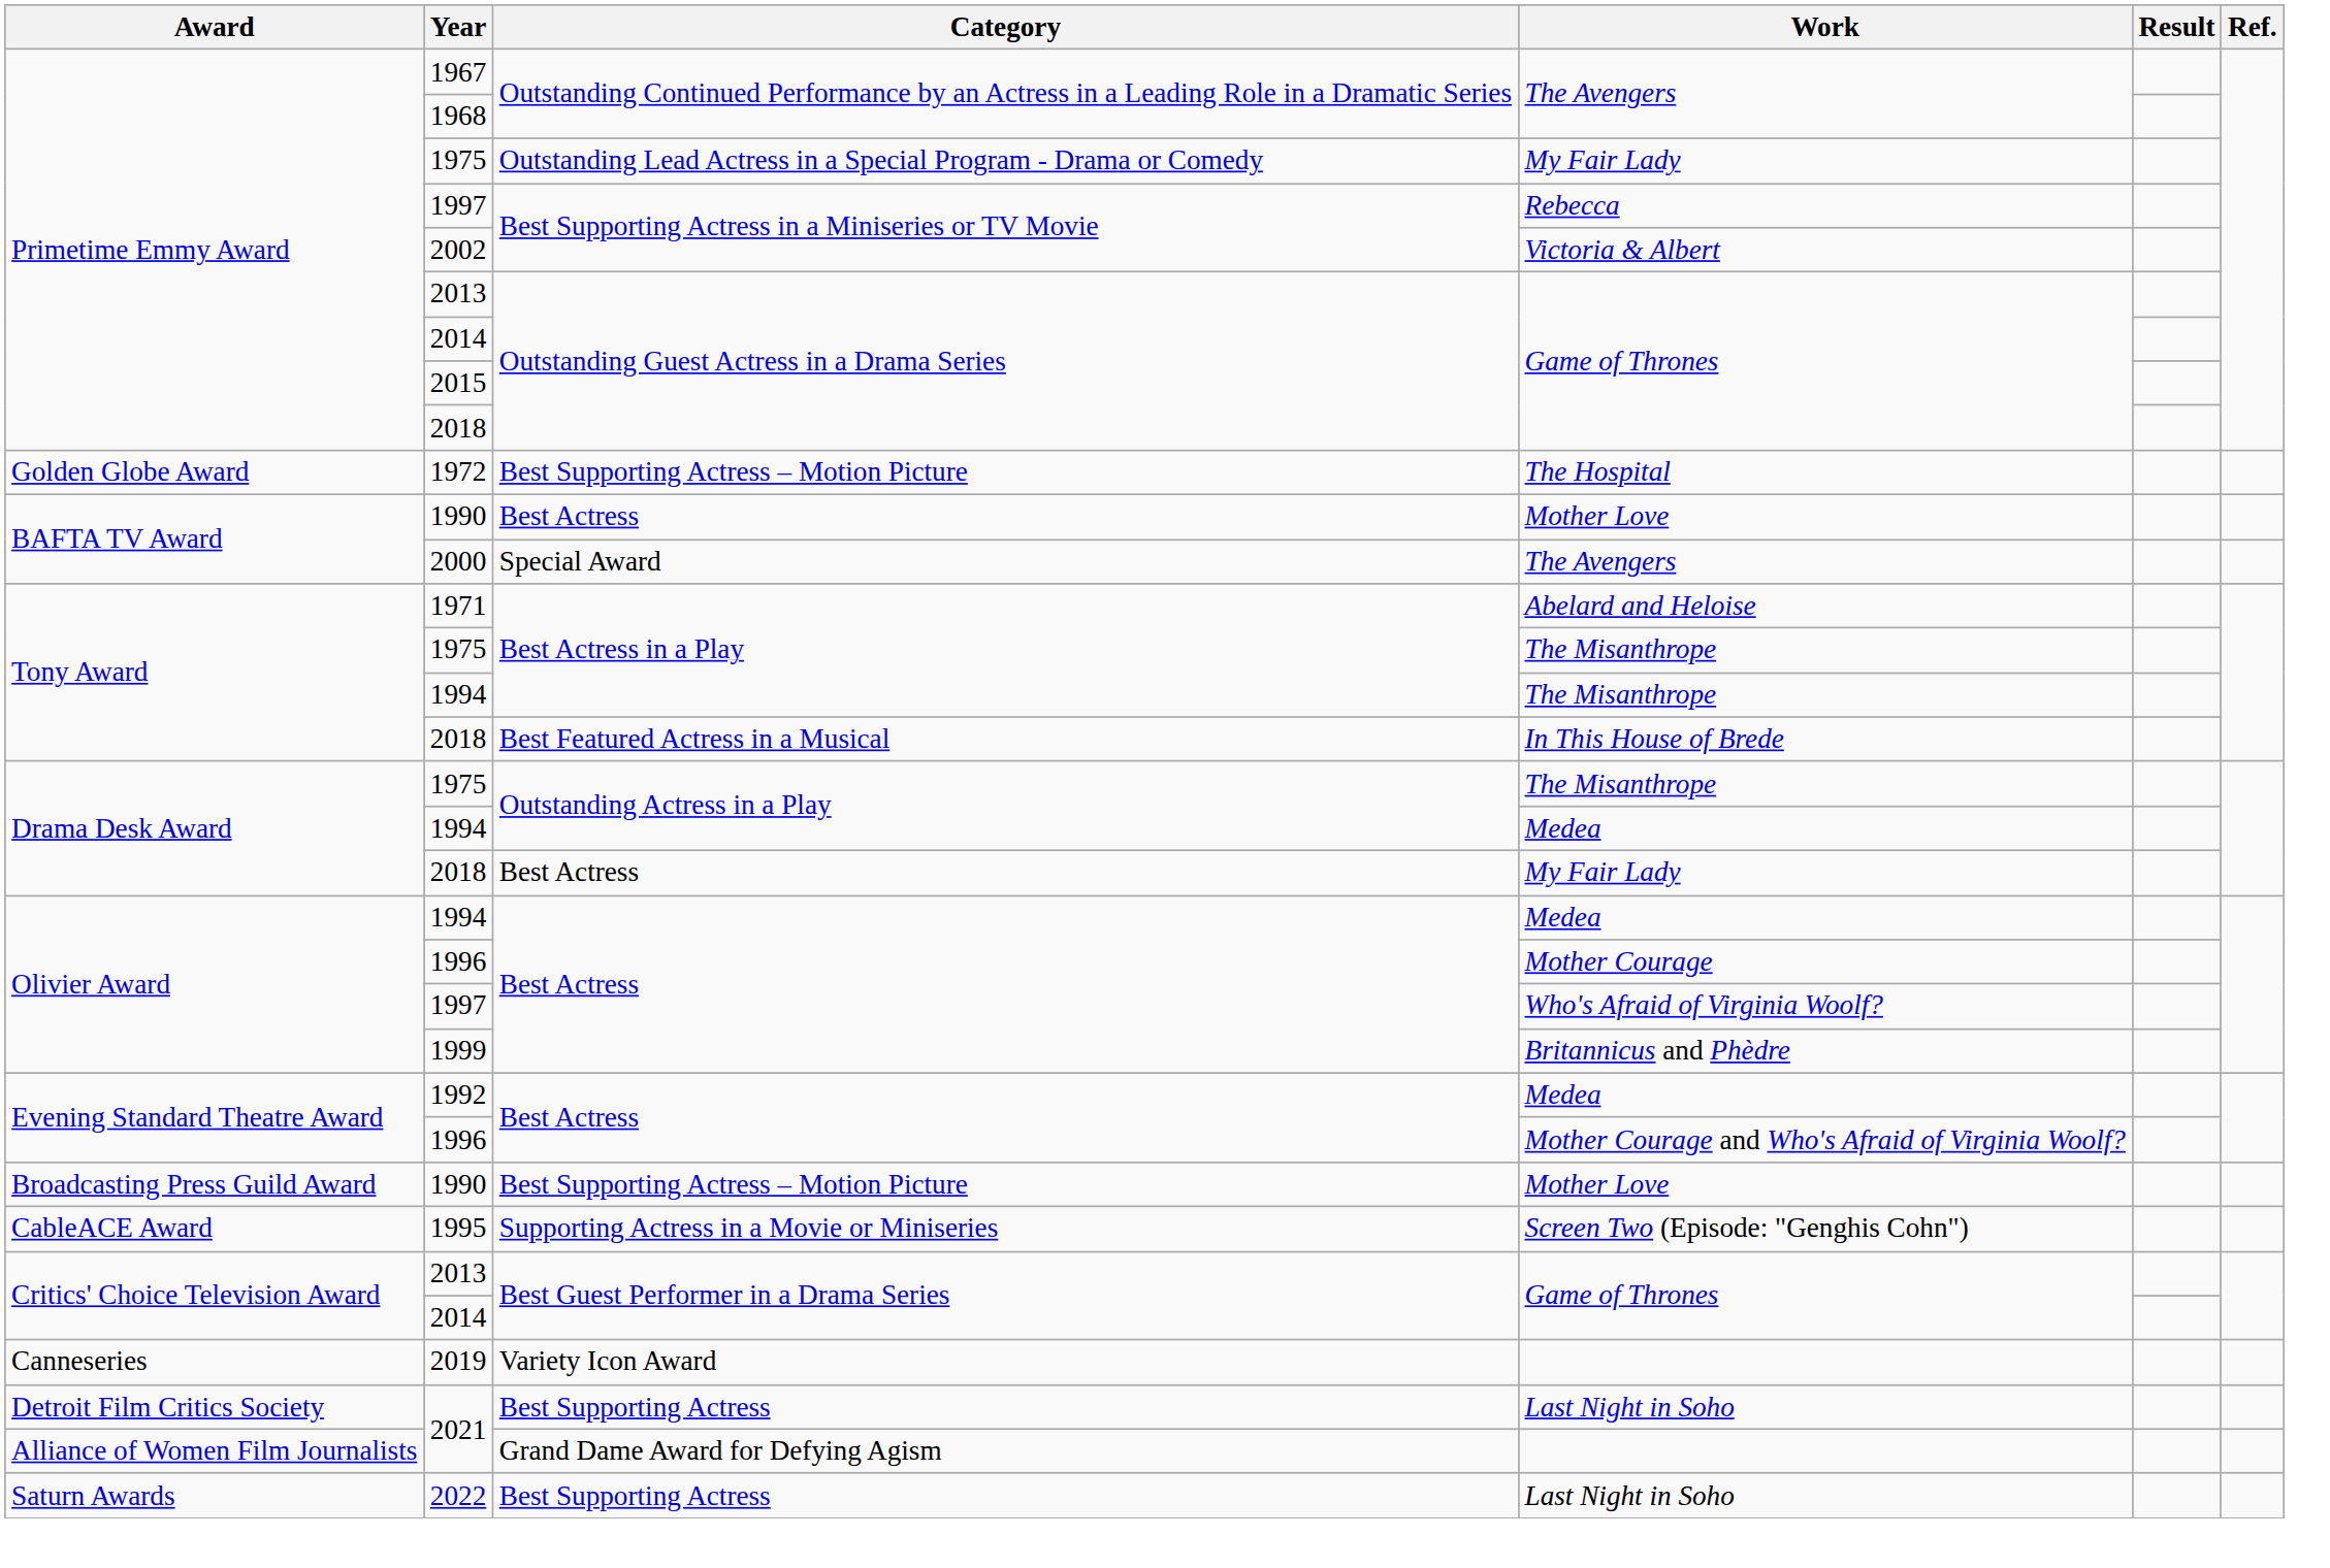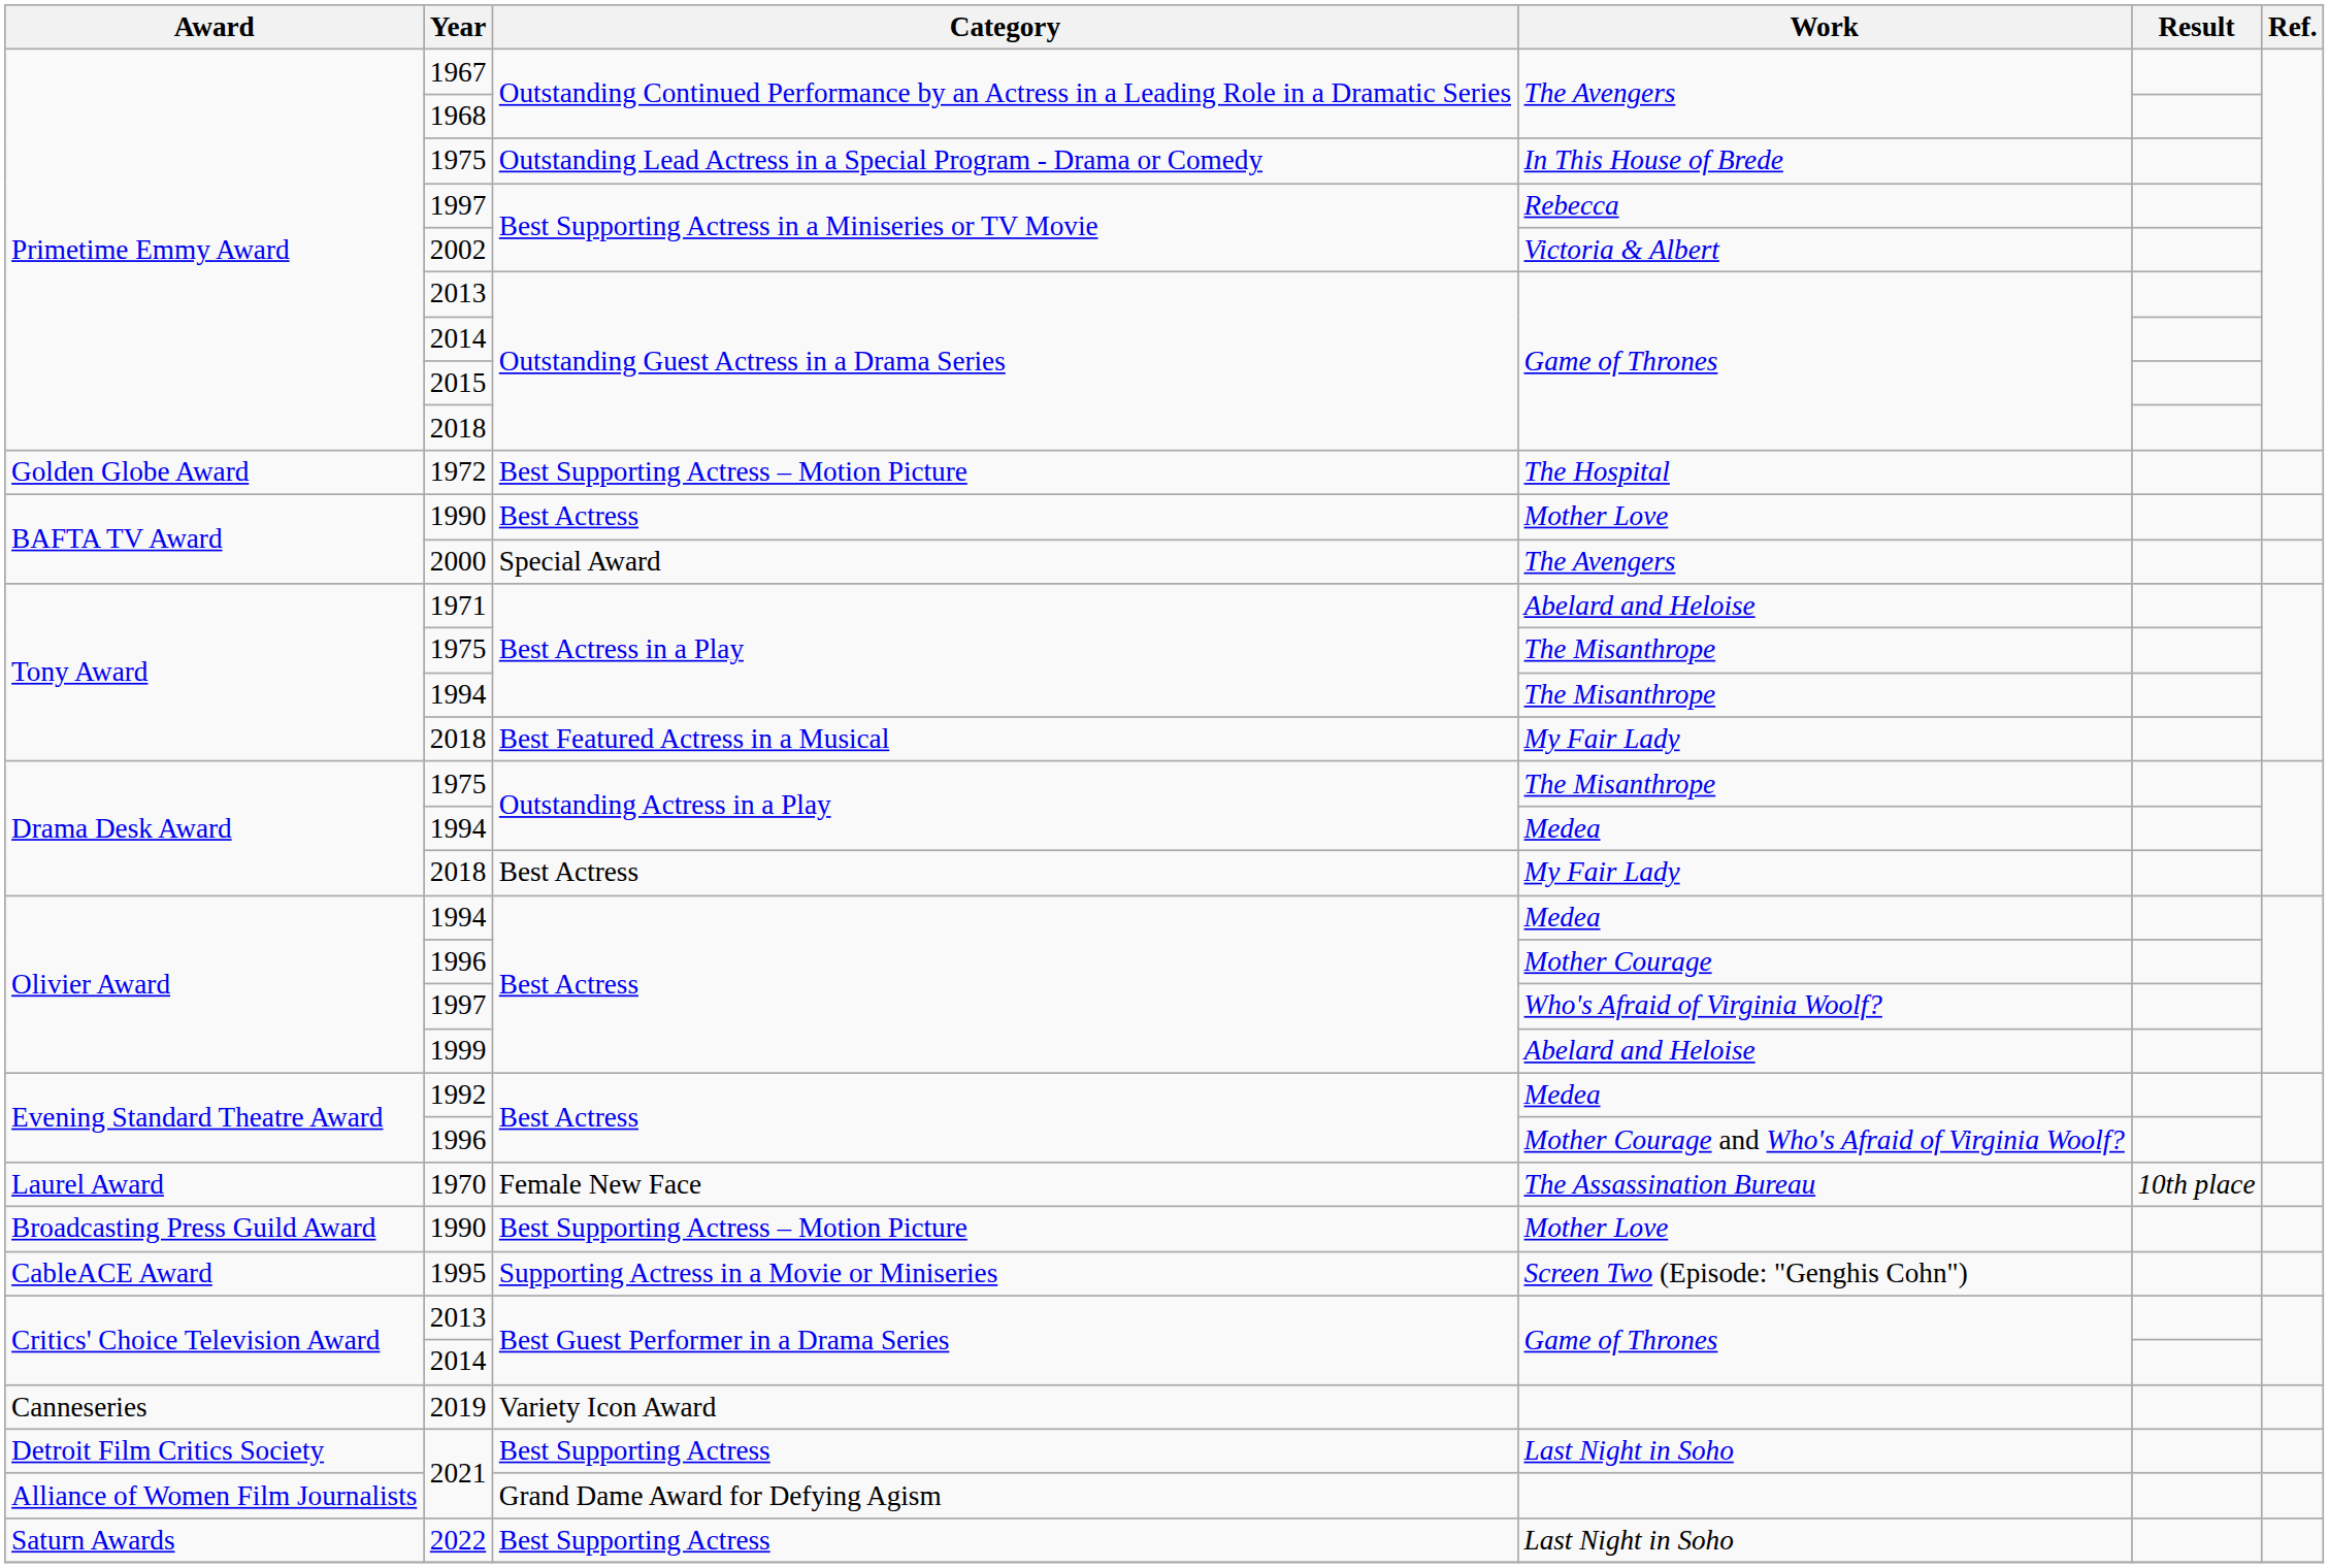 <table class="wikitable">
 <tr>
 <th>Award</th>
 <th>Year</th>
 <th>Category</th>
 <th>Work</th>
 <th>Result</th>
 <th>Ref.</th>
 </tr>
 <tr>
 <td rowspan=9><a href='#'>Primetime Emmy Award</a></td>
 <td>1967</td>
 <td rowspan=2><a href='#'>Outstanding Continued Performance by an Actress in a Leading Role in a Dramatic Series</a></td>
 <td rowspan=2><em><a href='#'>The Avengers</a></em></td>
 <td></td>
 <td rowspan="9"></td>
 </tr>
 <tr>
 <td>1968</td>
 <td></td>
 </tr>
 <tr>
 <td>1975</td>
 <td><a href='#'>Outstanding Lead Actress in a Special Program - Drama or Comedy</a></td>
-<td><em><a href='#'>My Fair Lady</a></em></td>
+<td><em><a href='#'>In This House of Brede</a></em></td>
 <td></td>
 </tr>
 <tr>
 <td>1997</td>
 <td rowspan=2><a href='#'>Best Supporting Actress in a Miniseries or TV Movie</a></td>
 <td><em><a href='#'>Rebecca</a></em></td>
 <td></td>
 </tr>
 <tr>
 <td>2002</td>
 <td><em><a href='#'>Victoria & Albert</a></em></td>
 <td></td>
 </tr>
 <tr>
 <td>2013</td>
 <td rowspan=4><a href='#'>Outstanding Guest Actress in a Drama Series</a></td>
 <td rowspan=4><em><a href='#'>Game of Thrones</a></em></td>
 <td></td>
 </tr>
 <tr>
 <td>2014</td>
 <td></td>
 </tr>
 <tr>
 <td>2015</td>
 <td></td>
 </tr>
 <tr>
 <td>2018</td>
 <td></td>
 </tr>
 <tr>
 <td><a href='#'>Golden Globe Award</a></td>
 <td>1972</td>
 <td><a href='#'>Best Supporting Actress – Motion Picture</a></td>
 <td><em><a href='#'>The Hospital</a></em></td>
 <td></td>
 <td></td>
 </tr>
 <tr>
 <td rowspan=2><a href='#'>BAFTA TV Award</a></td>
 <td>1990</td>
 <td><a href='#'>Best Actress</a></td>
 <td><em><a href='#'>Mother Love</a></em></td>
 <td></td>
 <td></td>
 </tr>
 <tr>
 <td>2000</td>
 <td>Special Award</td>
 <td><em><a href='#'>The Avengers</a></em></td>
 <td></td>
 <td></td>
 </tr>
 <tr>
 <td rowspan=4><a href='#'>Tony Award</a></td>
 <td>1971</td>
 <td rowspan=3><a href='#'>Best Actress in a Play</a></td>
 <td><em><a href='#'>Abelard and Heloise</a></em></td>
 <td></td>
 <td rowspan=4></td>
 </tr>
 <tr>
 <td>1975</td>
 <td><em><a href='#'>The Misanthrope</a></em></td>
 <td></td>
 </tr>
 <tr>
 <td>1994</td>
 <td><em><a href='#'>The Misanthrope</a></em></td>
 <td></td>
 </tr>
 <tr>
 <td>2018</td>
 <td><a href='#'>Best Featured Actress in a Musical</a></td>
-<td><em><a href='#'>In This House of Brede</a></em></td>
+<td><em><a href='#'>My Fair Lady</a></em></td>
 <td></td>
 </tr>
 <tr>
 <td rowspan=3><a href='#'>Drama Desk Award</a></td>
 <td>1975</td>
 <td rowspan=2><a href='#'>Outstanding Actress in a Play</a></td>
 <td><em><a href='#'>The Misanthrope</a></em></td>
 <td></td>
 <td rowspan="3"></td>
 </tr>
 <tr>
 <td>1994</td>
 <td><em><a href='#'>Medea</a></em></td>
 <td></td>
 </tr>
 <tr>
 <td>2018</td>
 <td>Best Actress</td>
 <td><em><a href='#'>My Fair Lady</a></em></td>
 <td></td>
 </tr>
 <tr>
 <td rowspan=4><a href='#'>Olivier Award</a></td>
 <td>1994</td>
 <td rowspan=4><a href='#'>Best Actress</a></td>
 <td><em><a href='#'>Medea</a></em></td>
 <td></td>
 <td rowspan=4></td>
 </tr>
 <tr>
 <td>1996</td>
 <td><em><a href='#'>Mother Courage</a></em></td>
 <td></td>
 </tr>
 <tr>
 <td>1997</td>
 <td><em><a href='#'>Who's Afraid of Virginia Woolf?</a></em></td>
 <td></td>
 </tr>
 <tr>
 <td>1999</td>
-<td><em><a href='#'>Britannicus</a></em> and <em><a href='#'>Phèdre</a></em></td>
+<td><em><a href='#'>Abelard and Heloise</a></em></td>
 <td></td>
 </tr>
 <tr>
 <td rowspan=2><a href='#'>Evening Standard Theatre Award</a></td>
 <td>1992</td>
 <td rowspan=2><a href='#'>Best Actress</a></td>
 <td><em><a href='#'>Medea</a></em></td>
 <td></td>
 <td rowspan=2></td>
 </tr>
 <tr>
 <td>1996</td>
 <td><em><a href='#'>Mother Courage</a></em> and <em><a href='#'>Who's Afraid of Virginia Woolf?</a></em></td>
+<td></td>
+</tr>
+<tr>
+<td><a href='#'>Laurel Award</a></td>
+<td>1970</td>
+<td>Female New Face</td>
+<td><em><a href='#'>The Assassination Bureau</a></em></td>
+<td><em>10th place</em></td>
 <td></td>
 </tr>
 <tr>
 <td><a href='#'>Broadcasting Press Guild Award</a></td>
 <td>1990</td>
 <td><a href='#'>Best Supporting Actress – Motion Picture</a></td>
 <td><em><a href='#'>Mother Love</a></em></td>
 <td></td>
 <td></td>
 </tr>
 <tr>
 <td><a href='#'>CableACE Award</a></td>
 <td>1995</td>
 <td><a href='#'>Supporting Actress in a Movie or Miniseries</a></td>
 <td><em><a href='#'>Screen Two</a></em> (Episode: "Genghis Cohn")</td>
 <td></td>
 <td></td>
 </tr>
 <tr>
 <td rowspan=2><a href='#'>Critics' Choice Television Award</a></td>
 <td>2013</td>
 <td rowspan=2><a href='#'>Best Guest Performer in a Drama Series</a></td>
 <td rowspan=2><em><a href='#'>Game of Thrones</a></em></td>
 <td></td>
 <td rowspan=2></td>
 </tr>
 <tr>
 <td>2014</td>
 <td></td>
 </tr>
 <tr>
 <td>Canneseries</td>
 <td>2019</td>
 <td>Variety Icon Award</td>
 <td></td>
 <td></td>
 <td></td>
 </tr>
 <tr>
 <td><a href='#'>Detroit Film Critics Society</a></td>
 <td rowspan=2>2021</td>
 <td><a href='#'>Best Supporting Actress</a></td>
 <td><em><a href='#'>Last Night in Soho</a></em></td>
 <td></td>
 <td></td>
 </tr>
 <tr>
 <td><a href='#'>Alliance of Women Film Journalists</a></td>
 <td>Grand Dame Award for Defying Agism</td>
 <td></td>
 <td></td>
 <td></td>
 </tr>
 <tr>
 <td><a href='#'>Saturn Awards</a></td>
 <td><a href='#'>2022</a></td>
 <td><a href='#'>Best Supporting Actress</a></td>
 <td><em>Last Night in Soho</em></td>
 <td></td>
 <td></td>
 </tr>
 <tr>
 </tr>
 </table>
